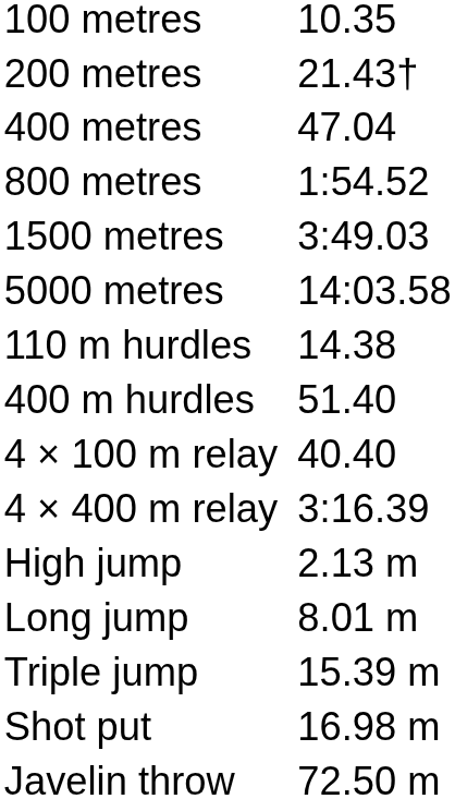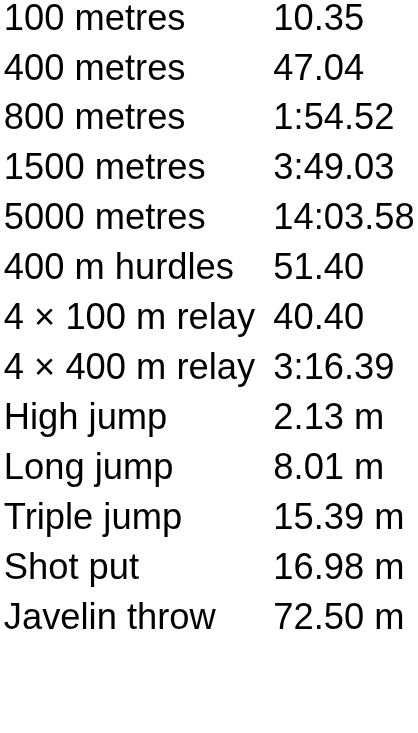 <table>
 <tr>
 <td>100 metres</td>
 <td></td>
 <td>10.35</td>
-<td></td>
-<td></td>
-<td></td>
-<td></td>
-</tr>
-<tr>
-<td>200 metres</td>
-<td></td>
-<td>21.43†</td>
 <td></td>
 <td></td>
 <td></td>
 <td></td>
 </tr>
 <tr>
 <td>400 metres</td>
 <td></td>
 <td>47.04</td>
 <td></td>
 <td></td>
 <td></td>
 <td></td>
 </tr>
 <tr>
 <td>800 metres</td>
 <td></td>
 <td>1:54.52</td>
 <td></td>
 <td></td>
 <td></td>
 <td></td>
 </tr>
 <tr>
 <td>1500 metres</td>
 <td></td>
 <td>3:49.03</td>
 <td></td>
 <td></td>
 <td></td>
 <td></td>
 </tr>
 <tr>
 <td>5000 metres</td>
 <td></td>
 <td>14:03.58</td>
-<td></td>
-<td></td>
-<td></td>
-<td></td>
-</tr>
-<tr>
-<td>110 m hurdles</td>
-<td></td>
-<td>14.38</td>
 <td></td>
 <td></td>
 <td></td>
 <td></td>
 </tr>
 <tr>
 <td>400 m hurdles</td>
 <td></td>
 <td>51.40</td>
 <td></td>
 <td></td>
 <td></td>
 <td></td>
 </tr>
 <tr>
 <td>4 × 100 m relay</td>
 <td></td>
 <td>40.40</td>
 <td></td>
 <td></td>
 <td></td>
 <td></td>
 </tr>
 <tr>
 <td>4 × 400 m relay</td>
 <td></td>
 <td>3:16.39</td>
 <td></td>
 <td></td>
 <td></td>
 <td></td>
 </tr>
 <tr>
 <td>High jump</td>
 <td></td>
 <td>2.13 m</td>
 <td></td>
 <td></td>
 <td></td>
 <td></td>
 </tr>
 <tr>
 <td>Long jump</td>
 <td></td>
 <td>8.01 m</td>
 <td></td>
 <td></td>
 <td></td>
 <td></td>
 </tr>
 <tr>
 <td>Triple jump</td>
 <td></td>
 <td>15.39 m</td>
 <td></td>
 <td></td>
 <td></td>
 <td></td>
 </tr>
 <tr>
 <td>Shot put</td>
 <td></td>
 <td>16.98 m</td>
 <td></td>
 <td></td>
 <td></td>
 <td></td>
 </tr>
 <tr>
 <td>Javelin throw</td>
 <td></td>
 <td>72.50 m</td>
 <td></td>
 <td></td>
 <td></td>
 <td></td>
 </tr>
 </table>
